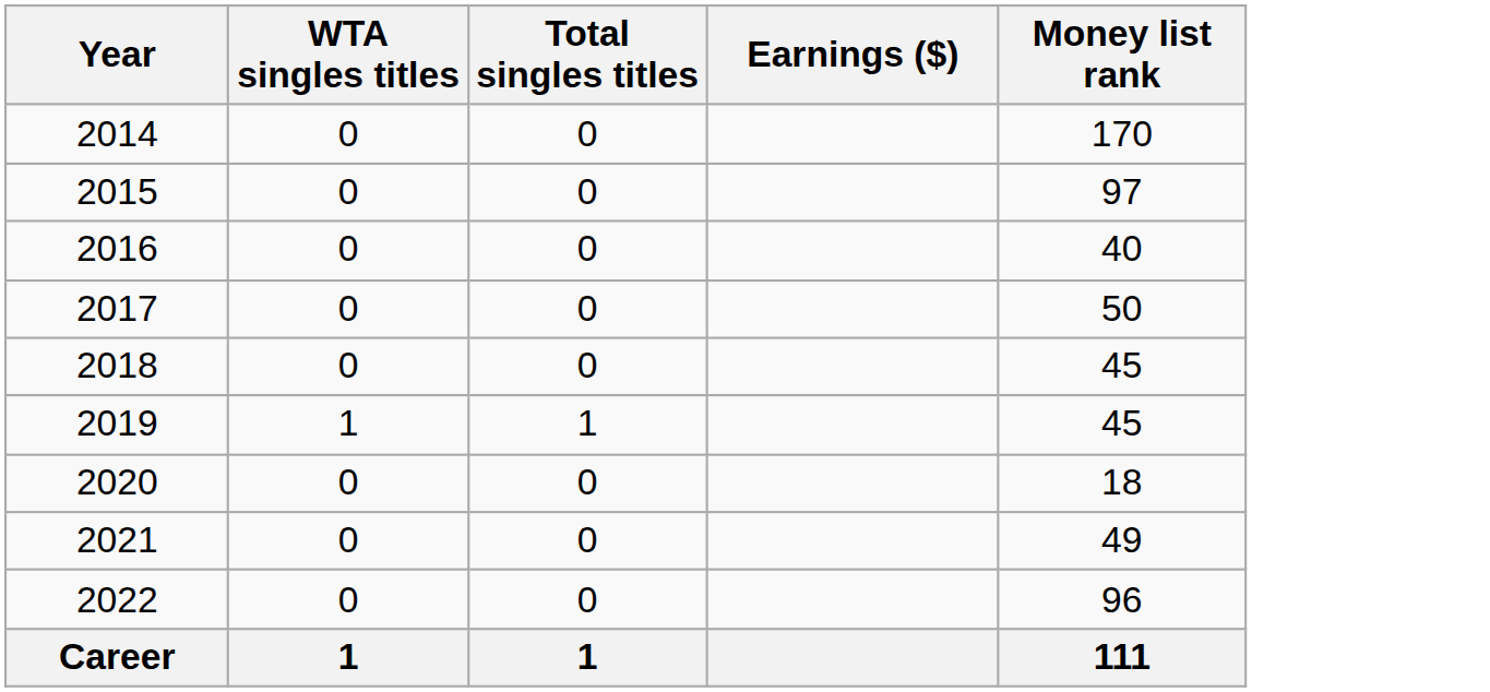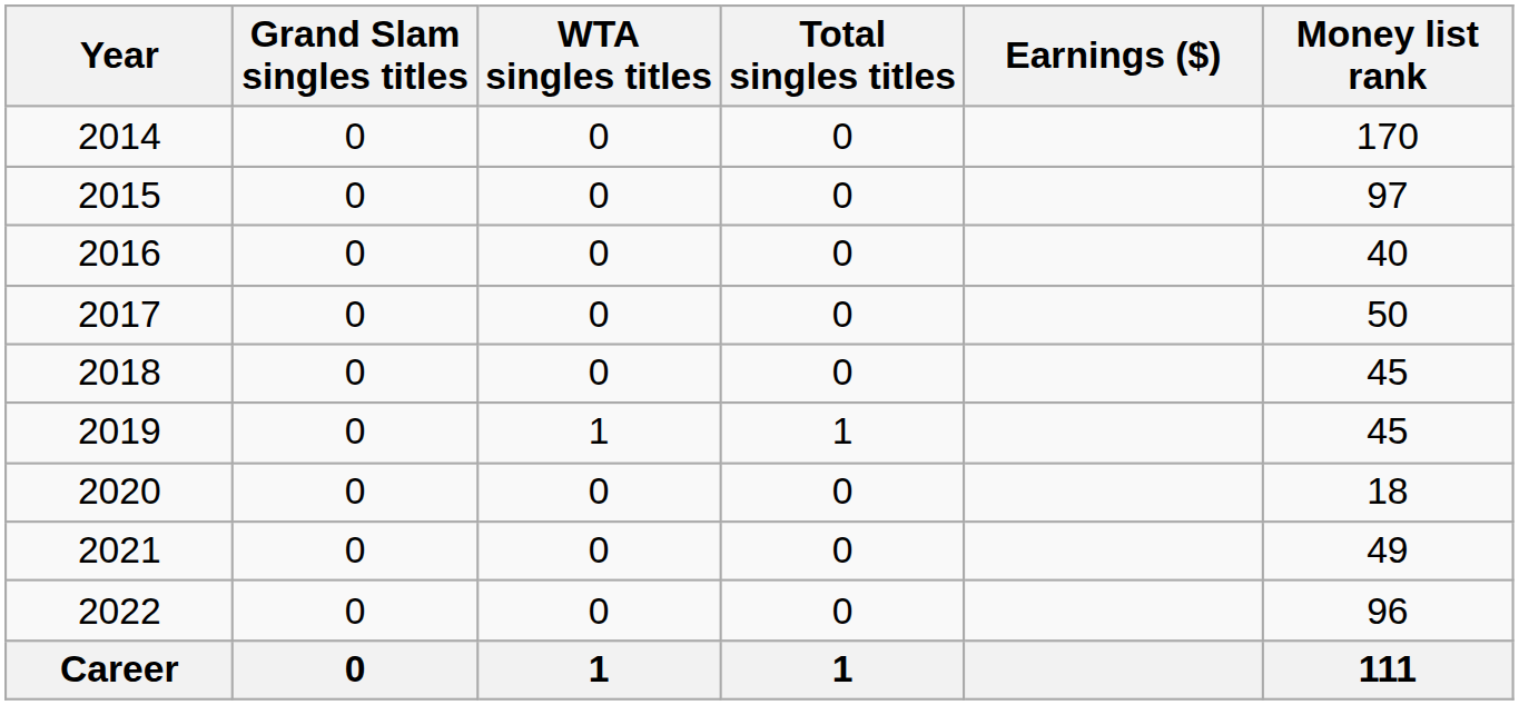 <table class="wikitable" style="text-align:center;">
 <tr>
 <th width="90">Year</th>
+<th>Grand Slam<br>singles titles</th>
 <th>WTA <br>singles titles</th>
 <th>Total<br>singles titles</th>
 <th width="120">Earnings ($)</th>
 <th width="100">Money list rank</th>
 </tr>
 <tr>
 <td>2014</td>
 <td>0</td>
 <td>0</td>
+<td>0</td>
 <td align="right"></td>
 <td>170</td>
 </tr>
 <tr>
 <td>2015</td>
+<td>0</td>
 <td>0</td>
 <td>0</td>
 <td align="right"></td>
 <td>97</td>
 </tr>
 <tr>
 <td>2016</td>
 <td>0</td>
 <td>0</td>
+<td>0</td>
 <td align="right"></td>
 <td>40</td>
 </tr>
 <tr>
 <td>2017</td>
+<td>0</td>
 <td>0</td>
 <td>0</td>
 <td align="right"></td>
 <td>50</td>
 </tr>
 <tr>
 <td>2018</td>
 <td>0</td>
 <td>0</td>
+<td>0</td>
 <td align="right"></td>
 <td>45</td>
 </tr>
 <tr>
 <td>2019</td>
+<td>0</td>
 <td>1</td>
 <td>1</td>
 <td align="right"></td>
 <td>45</td>
 </tr>
 <tr>
 <td>2020</td>
 <td>0</td>
 <td>0</td>
+<td>0</td>
 <td align="right"></td>
 <td>18</td>
 </tr>
 <tr>
 <td>2021</td>
+<td>0</td>
 <td>0</td>
 <td>0</td>
 <td align="right"></td>
 <td>49</td>
 </tr>
 <tr>
 <td>2022</td>
 <td>0</td>
 <td>0</td>
+<td>0</td>
 <td align=right></td>
 <td>96</td>
 </tr>
 <tr style="font-weight:bold;">
 <th>Career</th>
+<th>0</th>
 <th>1</th>
 <th>1</th>
 <th align="right"></th>
 <th>111</th>
 </tr>
 </table>
